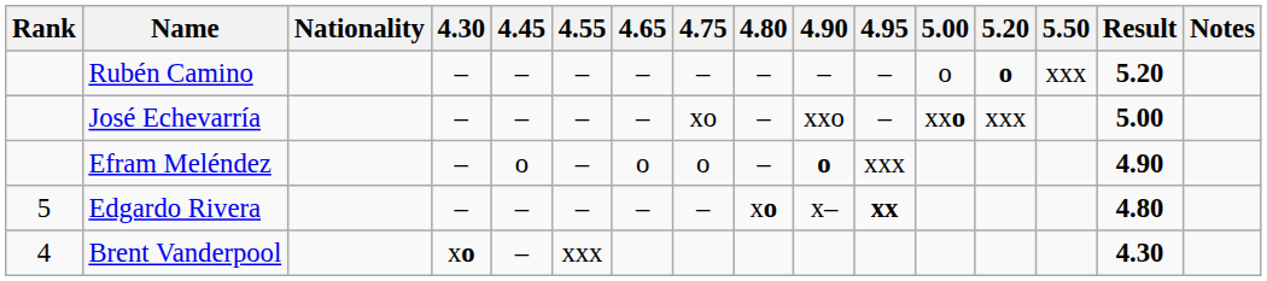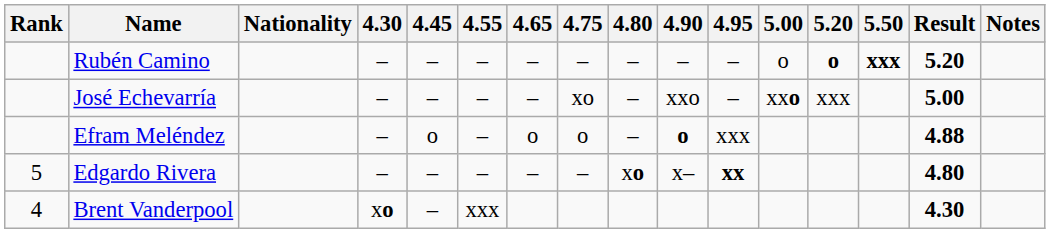 <table class="wikitable sortable" style="text-align:center;font-size:95%">
 <tr>
 <th>Rank</th>
 <th>Name</th>
 <th>Nationality</th>
 <th>4.30</th>
 <th>4.45</th>
 <th>4.55</th>
 <th>4.65</th>
 <th>4.75</th>
 <th>4.80</th>
 <th>4.90</th>
 <th>4.95</th>
 <th>5.00</th>
 <th>5.20</th>
 <th>5.50</th>
 <th>Result</th>
 <th>Notes</th>
 </tr>
 <tr>
 <td></td>
 <td align=left><a href='#'>Rubén Camino</a></td>
 <td align=left></td>
 <td>–</td>
 <td>–</td>
 <td>–</td>
 <td>–</td>
 <td>–</td>
 <td>–</td>
 <td>–</td>
 <td>–</td>
 <td>o</td>
 <td><strong>o</strong></td>
-<td>xxx</td>
+<td><strong>xxx</strong></td>
 <td><strong>5.20</strong></td>
 <td></td>
 </tr>
 <tr>
 <td></td>
 <td align=left><a href='#'>José Echevarría</a></td>
 <td align=left></td>
 <td>–</td>
 <td>–</td>
 <td>–</td>
 <td>–</td>
 <td>xo</td>
 <td>–</td>
 <td>xxo</td>
 <td>–</td>
 <td>xx<strong>o</strong></td>
 <td>xxx</td>
 <td></td>
 <td><strong>5.00</strong></td>
 <td></td>
 </tr>
 <tr>
 <td></td>
 <td align=left><a href='#'>Efram Meléndez</a></td>
 <td align=left></td>
 <td>–</td>
 <td>o</td>
 <td>–</td>
 <td>o</td>
 <td>o</td>
 <td>–</td>
 <td><strong>o</strong></td>
 <td>xxx</td>
 <td></td>
 <td></td>
 <td></td>
-<td><strong>4.90</strong></td>
+<td><strong>4.88</strong></td>
 <td></td>
 </tr>
 <tr>
 <td>5</td>
 <td align=left><a href='#'>Edgardo Rivera</a></td>
 <td align=left></td>
 <td>–</td>
 <td>–</td>
 <td>–</td>
 <td>–</td>
 <td>–</td>
 <td>x<strong>o</strong></td>
 <td>x–</td>
 <td><strong>xx</strong></td>
 <td></td>
 <td></td>
 <td></td>
 <td><strong>4.80</strong></td>
 <td></td>
 </tr>
 <tr>
 <td>4</td>
 <td align=left><a href='#'>Brent Vanderpool</a></td>
 <td align=left></td>
 <td>x<strong>o</strong></td>
 <td>–</td>
 <td>xxx</td>
 <td></td>
 <td></td>
 <td></td>
 <td></td>
 <td></td>
 <td></td>
 <td></td>
 <td></td>
 <td><strong>4.30</strong></td>
 <td></td>
 </tr>
 </table>
